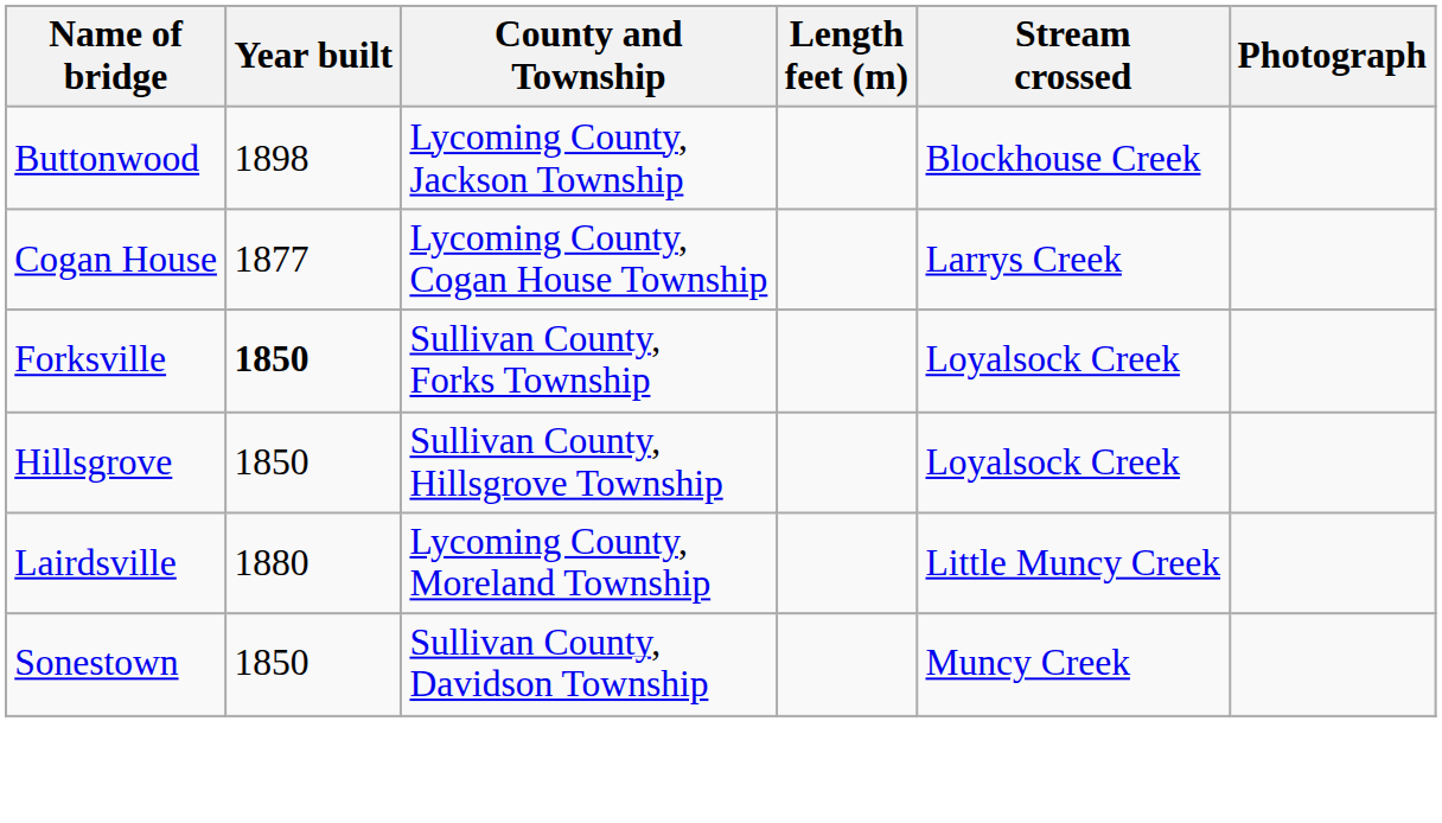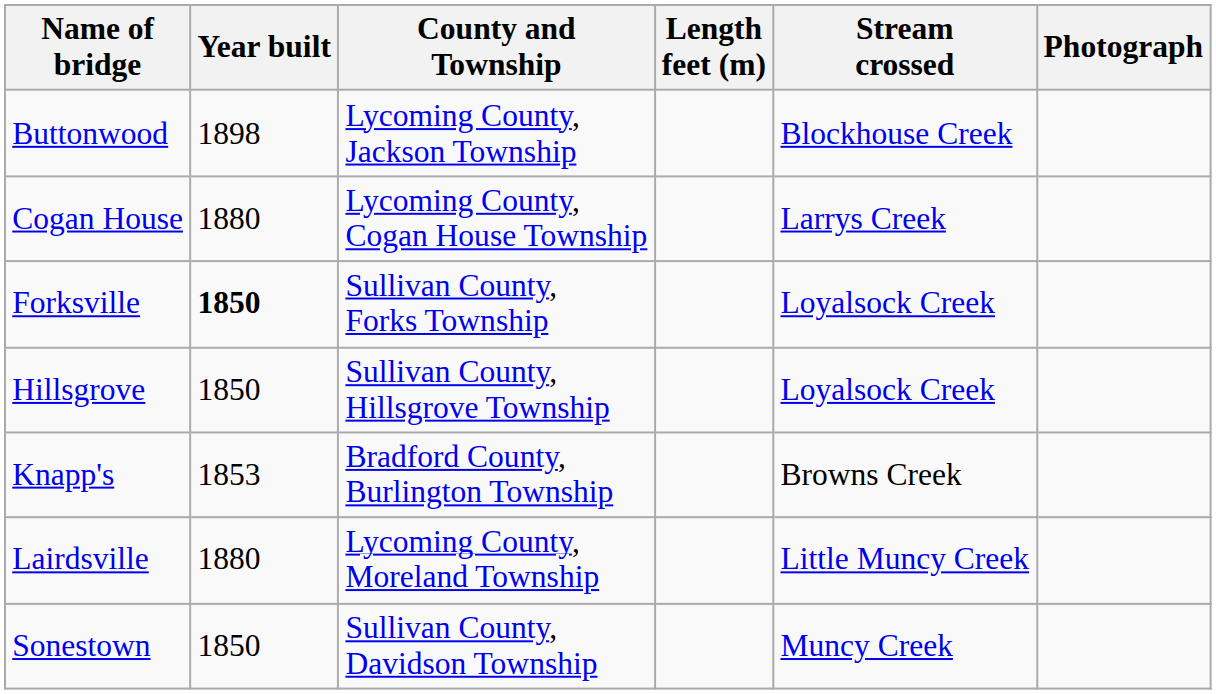 <table class="wikitable sortable">
 <tr>
 <th width="*"><strong>Name of <br>bridge</strong></th>
 <th width="*"><strong>Year built</strong></th>
 <th width="*"><strong>County and <br>Township</strong><br></th>
 <th width="*"><strong>Length</strong><br>feet (m)</th>
 <th width="*"><strong>Stream</strong><br>crossed</th>
 <th width="*" class="unsortable"><strong>Photograph</strong></th>
 </tr>
 <tr>
 <td><a href='#'>Buttonwood</a></td>
 <td>1898</td>
 <td><a href='#'>Lycoming County</a>,<br> <a href='#'>Jackson Township</a></td>
 <td></td>
 <td><a href='#'>Blockhouse Creek</a></td>
 <td></td>
 </tr>
 <tr>
 <td><a href='#'>Cogan House</a></td>
-<td>1877</td>
+<td>1880</td>
 <td><a href='#'>Lycoming County</a>,<br> <a href='#'>Cogan House Township</a></td>
 <td></td>
 <td><a href='#'>Larrys Creek</a></td>
 <td></td>
 </tr>
 <tr>
 <td><a href='#'>Forksville</a></td>
 <td><strong>1850</strong></td>
 <td><a href='#'>Sullivan County</a>,<br> <a href='#'>Forks Township</a></td>
 <td></td>
 <td><a href='#'>Loyalsock Creek</a></td>
 <td></td>
 </tr>
 <tr>
 <td><a href='#'>Hillsgrove</a></td>
 <td>1850</td>
 <td><a href='#'>Sullivan County</a>,<br> <a href='#'>Hillsgrove Township</a></td>
 <td></td>
 <td><a href='#'>Loyalsock Creek</a></td>
 <td></td>
 </tr>
 <tr>
+<td><a href='#'>Knapp's</a></td>
+<td>1853</td>
+<td><a href='#'>Bradford County</a>,<br><a href='#'>Burlington Township</a></td>
+<td></td>
+<td>Browns Creek</td>
+<td></td>
+</tr>
+<tr>
 <td><a href='#'>Lairdsville</a></td>
 <td>1880</td>
 <td><a href='#'>Lycoming County</a>,<br> <a href='#'>Moreland Township</a></td>
 <td></td>
 <td><a href='#'>Little Muncy Creek</a></td>
 <td></td>
 </tr>
 <tr>
 <td><a href='#'>Sonestown</a></td>
 <td>1850</td>
 <td><a href='#'>Sullivan County</a>,<br> <a href='#'>Davidson Township</a></td>
 <td></td>
 <td><a href='#'>Muncy Creek</a></td>
 <td></td>
 </tr>
 </table>
